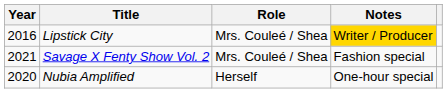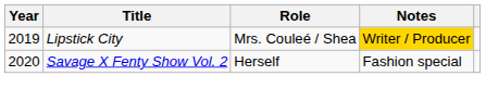 <table class="wikitable">
 <tr>
 <th>Year</th>
 <th>Title</th>
 <th>Role</th>
 <th>Notes</th>
 <th style="text-align: center;" class="unsortable"></th>
 </tr>
 <tr>
-<td scope="row">2016</td>
+<td scope="row">2019</td>
 <td><em>Lipstick City</em></td>
 <td>Mrs. Couleé / Shea</td>
 <td style="background: gold;">Writer / Producer</td>
 <td style="text-align: center;"></td>
 </tr>
 <tr>
-<td scope="row">2021</td>
+<td scope="row">2020</td>
 <td><em><a href='#'>Savage X Fenty Show Vol. 2</a></em></td>
-<td>Mrs. Couleé / Shea</td>
+<td>Herself</td>
 <td>Fashion special</td>
 <td style="text-align: center;"></td>
 </tr>
-<tr>
-<td scope="row">2020</td>
-<td><em>Nubia Amplified</em></td>
-<td>Herself</td>
-<td>One-hour special</td>
-<td style="text-align: center;"></td>
-</tr>
 </table>
